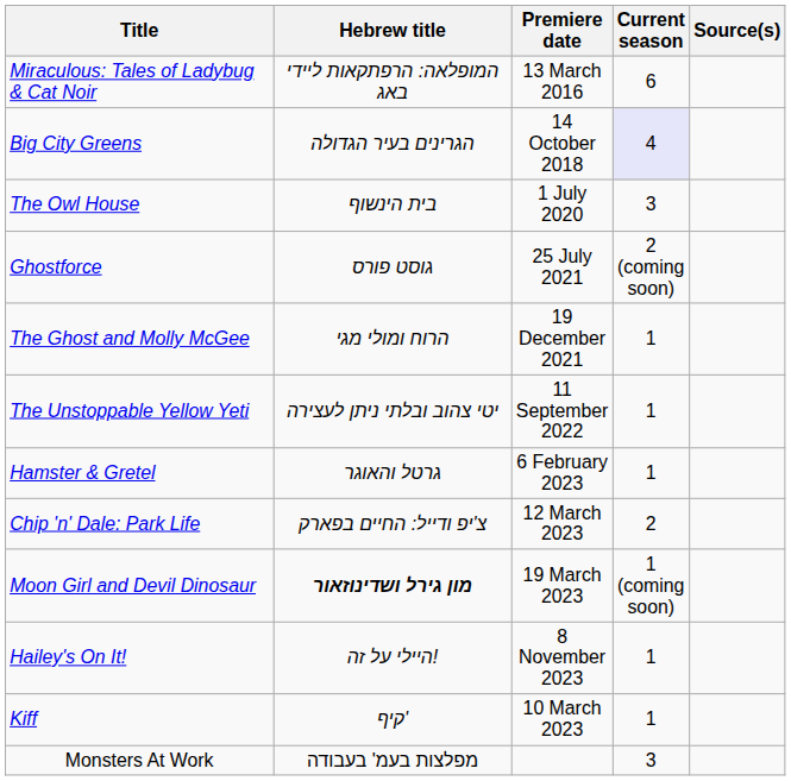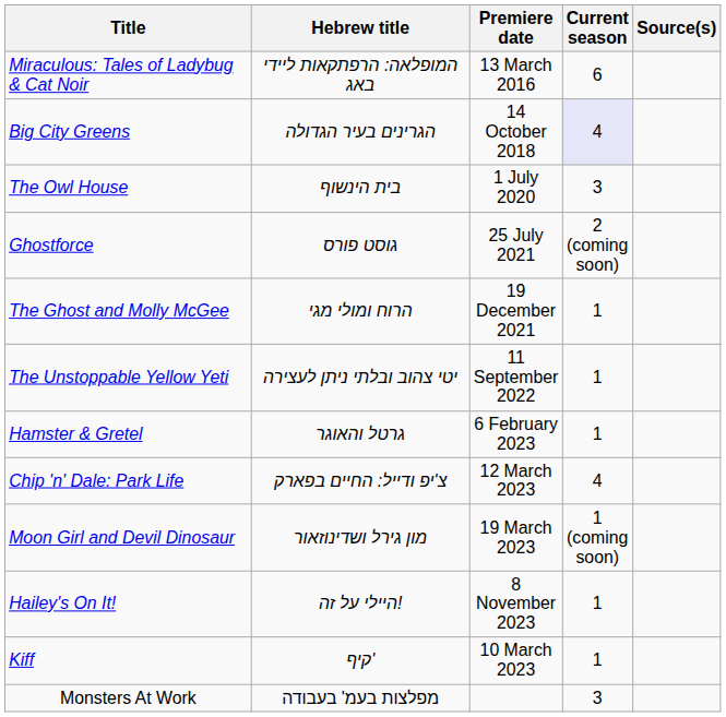 <table class="wikitable plainrowheaders sortable" style="width:75%;text-align:center;">
 <tr>
 <th scope="col" style="width:50%;">Title</th>
 <th scope="col" style="width:45%;">Hebrew title</th>
 <th scope="col" style="width:20%;">Premiere date</th>
 <th scope="col" style="width:10%;">Current season</th>
 <th class="unsortable" style="width:5%;">Source(s)</th>
 </tr>
 <tr>
 <td scope="row" style="text-align:left;"><em><a href='#'>Miraculous: Tales of Ladybug & Cat Noir</a></em></td>
 <td><em>המופלאה: הרפתקאות ליידי באג</em></td>
 <td>13 March 2016</td>
 <td>6</td>
 <td></td>
 </tr>
 <tr>
 <td scope="row" style="text-align:left;"><em><a href='#'>Big City Greens</a></em></td>
 <td><em>הגרינים בעיר הגדולה</em></td>
 <td>14 October 2018</td>
 <td style="background: lavender;">4</td>
 <td></td>
 </tr>
 <tr>
 <td scope="row" style="text-align:left;"><em><a href='#'>The Owl House</a></em></td>
 <td><em>בית הינשוף</em></td>
 <td>1 July 2020</td>
 <td>3</td>
 <td></td>
 </tr>
 <tr>
 <td scope="row" style="text-align:left;"><em><a href='#'>Ghostforce</a></em></td>
 <td><em>גוסט פורס</em></td>
 <td>25 July 2021</td>
 <td>2 (coming soon)</td>
 <td></td>
 </tr>
 <tr>
 <td scope="row" style="text-align:left;"><em><a href='#'>The Ghost and Molly McGee</a></em></td>
 <td><em>הרוח ומולי מגי</em></td>
 <td>19 December 2021</td>
 <td>1</td>
 <td></td>
 </tr>
 <tr>
 <td scope="row" style="text-align:left;"><em><a href='#'>The Unstoppable Yellow Yeti</a></em></td>
 <td><em>יטי צהוב ובלתי ניתן לעצירה</em></td>
 <td>11 September 2022</td>
 <td>1</td>
 <td></td>
 </tr>
 <tr>
 <td scope="row" style="text-align:left;"><em><a href='#'>Hamster & Gretel</a></em></td>
 <td><em>גרטל והאוגר</em></td>
 <td>6 February 2023</td>
 <td>1</td>
 <td></td>
 </tr>
 <tr>
 <td scope="row" style="text-align:left;"><em><a href='#'>Chip 'n' Dale: Park Life</a></em></td>
 <td><em>צ'יפ ודייל: החיים בפארק</em></td>
 <td>12 March 2023</td>
-<td>2</td>
+<td>4</td>
 <td></td>
 </tr>
 <tr>
 <td scope="row" style="text-align:left;"><em><a href='#'>Moon Girl and Devil Dinosaur</a></em></td>
-<td><strong><em>מון גירל ושדינוזאור</em></strong></td>
+<td><em>מון גירל ושדינוזאור</em></td>
 <td>19 March 2023</td>
 <td>1 (coming soon)</td>
 <td></td>
 </tr>
 <tr>
 <td scope="row" style="text-align:left;"><em><a href='#'>Hailey's On It!</a></em></td>
 <td><em>היילי על זה!</em></td>
 <td>8 November 2023</td>
 <td>1</td>
 <td></td>
 </tr>
 <tr>
 <td scope="row" style="text-align:left;"><em><a href='#'>Kiff</a></em></td>
 <td><em>קיף'</td>
 <td>10 March 2023</td>
 <td>1</td>
 <td></td>
 </tr>
 <tr>
 <td></em>Monsters At Work<em></td>
 <td>מפלצות בעמ' בעבודה</td>
 <td></td>
 <td>3</td>
 <td></td>
 </tr>
 </table>
